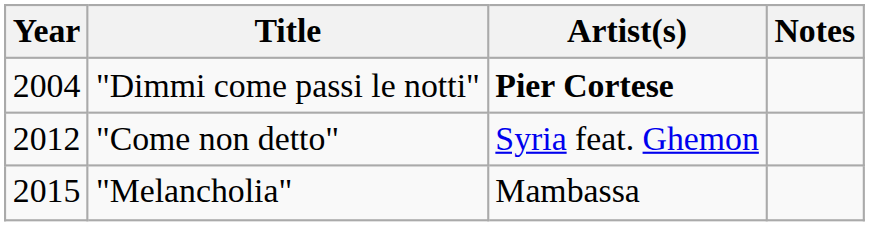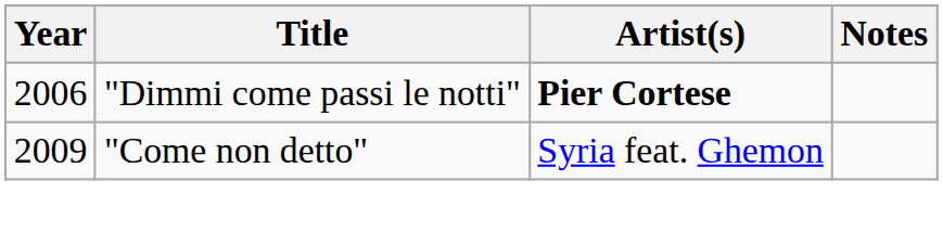 <table class="wikitable">
 <tr>
 <th>Year</th>
 <th>Title</th>
 <th>Artist(s)</th>
 <th>Notes</th>
 </tr>
 <tr>
-<td>2004</td>
+<td>2006</td>
 <td>"Dimmi come passi le notti"</td>
 <td><strong>Pier Cortese</strong></td>
 <td></td>
 </tr>
 <tr>
-<td>2012</td>
+<td>2009</td>
 <td>"Come non detto"</td>
 <td><a href='#'>Syria</a> feat. <a href='#'>Ghemon</a></td>
 <td></td>
 </tr>
-<tr>
-<td>2015</td>
-<td>"Melancholia"</td>
-<td>Mambassa</td>
-<td></td>
-</tr>
 </table>
